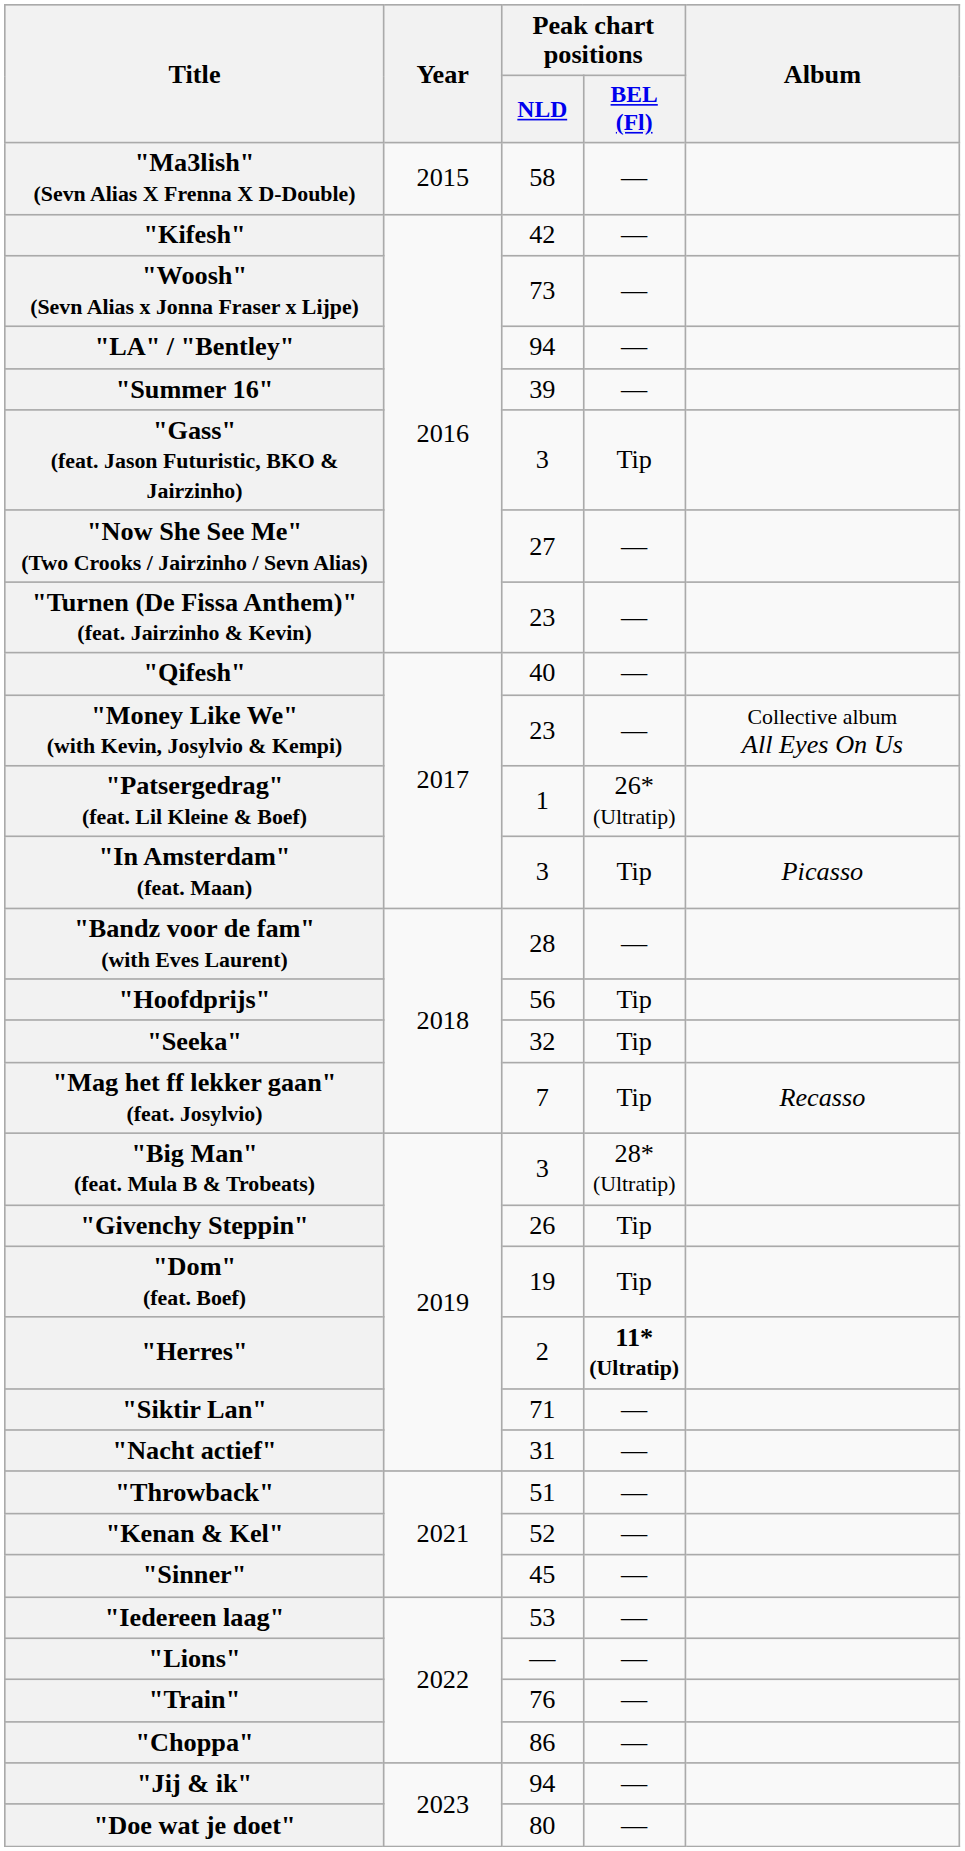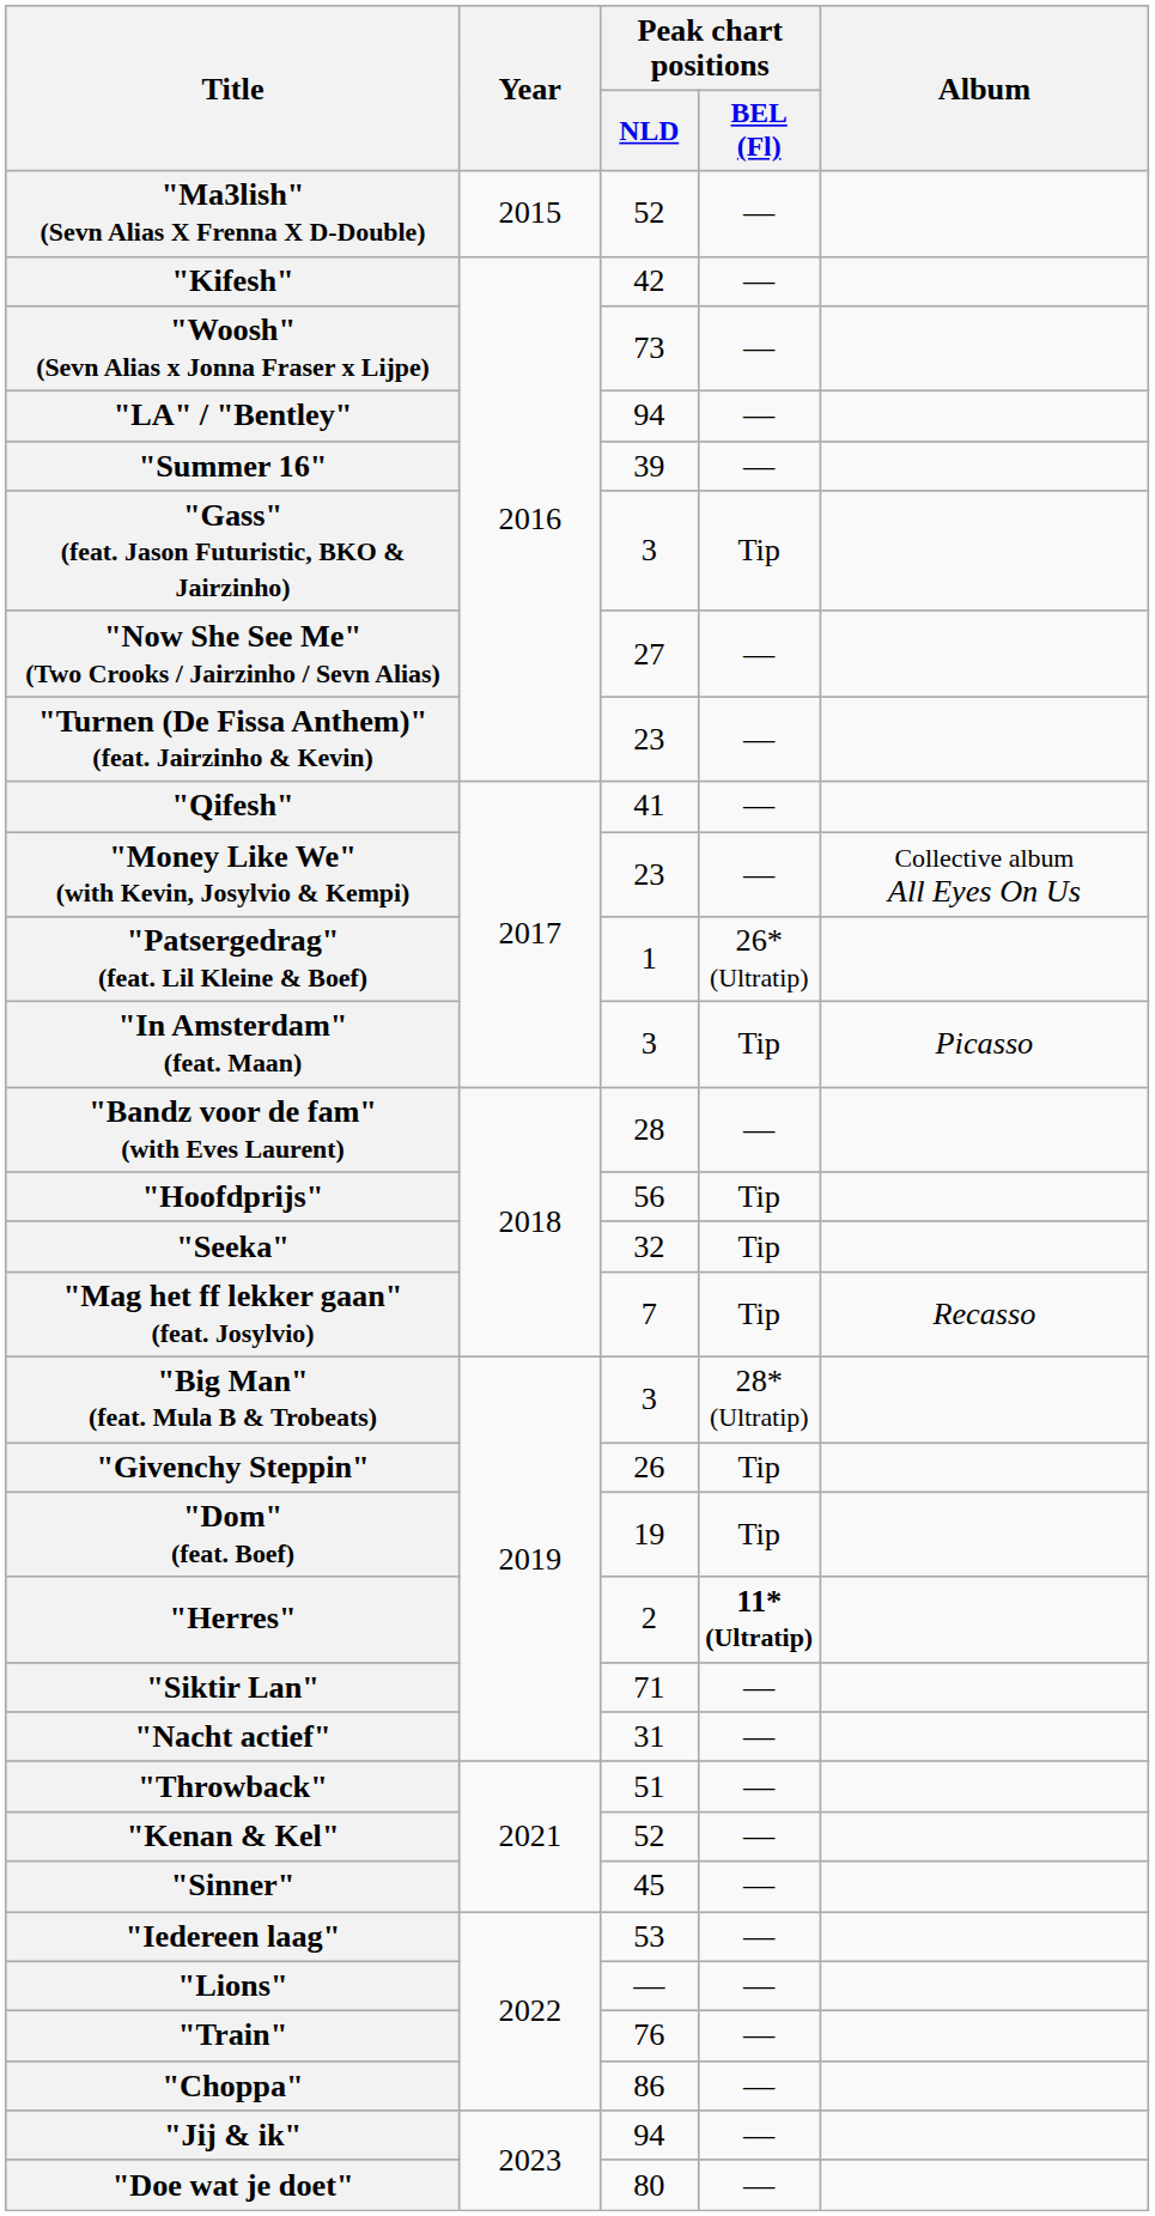 <table class="wikitable plainrowheaders" style="text-align:center;">
 <tr>
 <th scope="col" rowspan="2" style="width:14em;">Title</th>
 <th scope="col" rowspan="2" style="width:4em;">Year</th>
 <th scope="col" colspan="2">Peak chart positions</th>
 <th scope="col" rowspan="2" style="width:10em;">Album</th>
 </tr>
 <tr>
 <th scope="col" style="width:3em;font-size:90%;"><a href='#'>NLD</a><br></th>
 <th scope="col" style="width:3em;font-size:90%;"><a href='#'>BEL<br>(Fl)</a><br></th>
 </tr>
 <tr>
 <th scope="row">"Ma3lish" <br><small>(Sevn Alias X Frenna X D-Double)</small></th>
 <td>2015</td>
-<td>58</td>
+<td>52</td>
 <td>—</td>
 <td></td>
 </tr>
 <tr>
 <th scope="row">"Kifesh"</th>
 <td rowspan=7>2016</td>
 <td>42</td>
 <td>—</td>
 <td></td>
 </tr>
 <tr>
 <th scope="row">"Woosh" <br><small>(Sevn Alias x Jonna Fraser x Lijpe)</small></th>
 <td>73</td>
 <td>—</td>
 <td></td>
 </tr>
 <tr>
 <th scope="row">"LA" / "Bentley"</th>
 <td>94</td>
 <td>—</td>
 <td></td>
 </tr>
 <tr>
 <th scope="row">"Summer 16"</th>
 <td>39</td>
 <td>—</td>
 <td></td>
 </tr>
 <tr>
 <th scope="row">"Gass" <br><small>(feat. Jason Futuristic, BKO & Jairzinho)</small></th>
 <td>3</td>
 <td>Tip</td>
 <td></td>
 </tr>
 <tr>
 <th scope="row">"Now She See Me" <br><small>(Two Crooks / Jairzinho / Sevn Alias)</small></th>
 <td>27</td>
 <td>—</td>
 <td></td>
 </tr>
 <tr>
 <th scope="row">"Turnen (De Fissa Anthem)" <br><small>(feat. Jairzinho & Kevin)</small></th>
 <td>23</td>
 <td>—</td>
 <td></td>
 </tr>
 <tr>
 <th scope="row">"Qifesh"</th>
 <td rowspan=4>2017</td>
-<td>40</td>
+<td>41</td>
 <td>—</td>
 <td></td>
 </tr>
 <tr>
 <th scope="row">"Money Like We"<br><small>(with Kevin, Josylvio & Kempi)</small></th>
 <td>23</td>
 <td>—</td>
 <td><small>Collective album</small><br><em>All Eyes On Us</em></td>
 </tr>
 <tr>
 <th scope="row">"Patsergedrag"<br><small>(feat. Lil Kleine & Boef)</small></th>
 <td>1</td>
 <td>26*<br><small>(Ultratip)</small></td>
 <td></td>
 </tr>
 <tr>
 <th scope="row">"In Amsterdam" <br><small>(feat. Maan)</small></th>
 <td>3</td>
 <td>Tip</td>
 <td><em>Picasso</em></td>
 </tr>
 <tr>
 <th scope="row">"Bandz voor de fam" <br><small>(with Eves Laurent)</small></th>
 <td rowspan=4>2018</td>
 <td>28</td>
 <td>—</td>
 <td></td>
 </tr>
 <tr>
 <th scope="row">"Hoofdprijs"</th>
 <td>56</td>
 <td>Tip</td>
 <td></td>
 </tr>
 <tr>
 <th scope="row">"Seeka"</th>
 <td>32</td>
 <td>Tip</td>
 <td></td>
 </tr>
 <tr>
 <th scope="row">"Mag het ff lekker gaan"<br><small>(feat. Josylvio)</small></th>
 <td>7</td>
 <td>Tip</td>
 <td><em>Recasso</em></td>
 </tr>
 <tr>
 <th scope="row">"Big Man" <br><small>(feat. Mula B & Trobeats)</small></th>
 <td rowspan=6>2019</td>
 <td>3</td>
 <td>28*<br><small>(Ultratip)</small></td>
 <td></td>
 </tr>
 <tr>
 <th scope="row">"Givenchy Steppin"</th>
 <td>26</td>
 <td>Tip</td>
 <td></td>
 </tr>
 <tr>
 <th scope="row">"Dom" <br><small>(feat. Boef)</small></th>
 <td>19</td>
 <td>Tip</td>
 <td></td>
 </tr>
 <tr>
 <th scope="row">"Herres"</th>
 <td>2</td>
 <td><strong>11*<br><small>(Ultratip)</small></strong></td>
 <td></td>
 </tr>
 <tr>
 <th scope="row">"Siktir Lan"</th>
 <td>71</td>
 <td>—</td>
 <td></td>
 </tr>
 <tr>
 <th scope="row">"Nacht actief"</th>
 <td>31</td>
 <td>—</td>
 <td></td>
 </tr>
 <tr>
 <th scope="row">"Throwback"</th>
 <td rowspan="3">2021</td>
 <td>51</td>
 <td>—</td>
 <td></td>
 </tr>
 <tr>
 <th scope="row">"Kenan & Kel"</th>
 <td>52</td>
 <td>—</td>
 <td></td>
 </tr>
 <tr>
 <th scope="row">"Sinner"</th>
 <td>45</td>
 <td>—</td>
 <td></td>
 </tr>
 <tr>
 <th scope="row">"Iedereen laag"<br></th>
 <td rowspan="4">2022</td>
 <td>53</td>
 <td>—</td>
 <td></td>
 </tr>
 <tr>
 <th scope="row">"Lions"</th>
 <td>—</td>
 <td>—</td>
 <td></td>
 </tr>
 <tr>
 <th scope="row">"Train"</th>
 <td>76</td>
 <td>—</td>
 <td></td>
 </tr>
 <tr>
 <th scope="row">"Choppa"<br></th>
 <td>86</td>
 <td>—</td>
 <td></td>
 </tr>
 <tr>
 <th scope="row">"Jij & ik"</th>
 <td rowspan="2">2023</td>
 <td>94</td>
 <td>—</td>
 <td></td>
 </tr>
 <tr>
 <th scope="row">"Doe wat je doet"<br></th>
 <td>80</td>
 <td>—</td>
 <td></td>
 </tr>
 </table>
